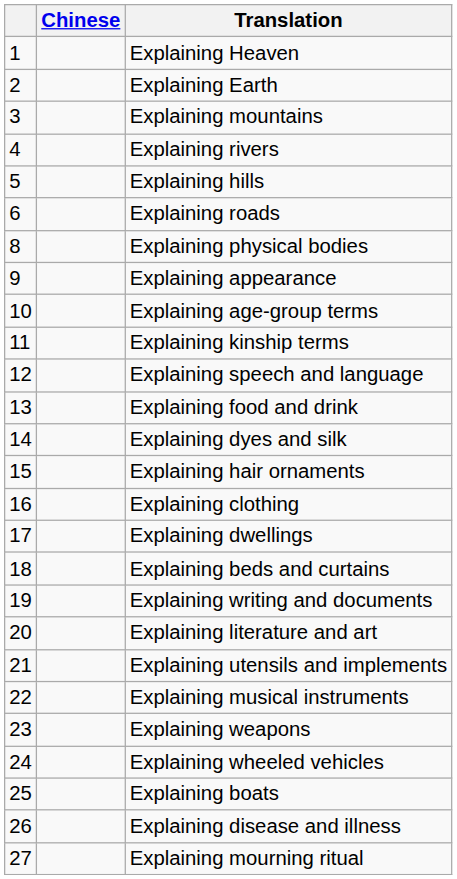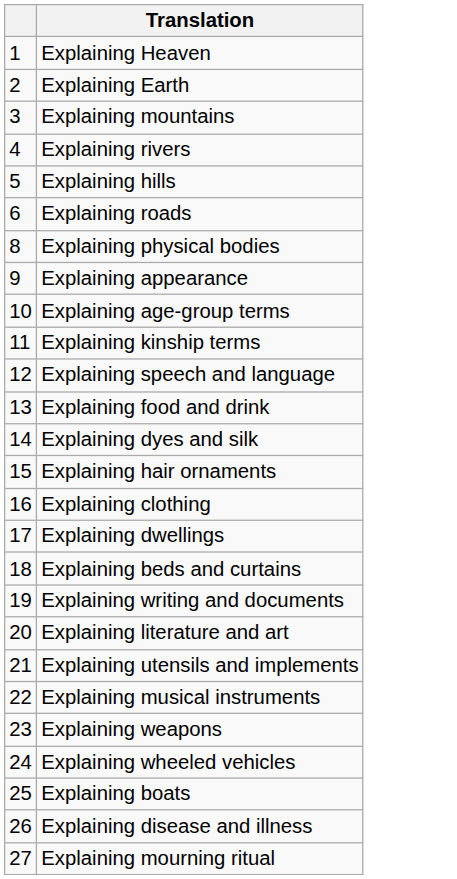 <table class="wikitable">
 <tr>
 <th scope="col"></th>
-<th scope="col"><a href='#'>Chinese</a></th>
 <th scope="col">Translation</th>
 </tr>
 <tr>
 <td>1</td>
-<td></td>
 <td>Explaining Heaven</td>
 </tr>
 <tr>
 <td>2</td>
-<td></td>
 <td>Explaining Earth</td>
 </tr>
 <tr>
 <td>3</td>
-<td></td>
 <td>Explaining mountains</td>
 </tr>
 <tr>
 <td>4</td>
-<td></td>
 <td>Explaining rivers</td>
 </tr>
 <tr>
 <td>5</td>
-<td></td>
 <td>Explaining hills</td>
 </tr>
 <tr>
 <td>6</td>
-<td></td>
 <td>Explaining roads</td>
 </tr>
 <tr>
 <td>8</td>
-<td></td>
 <td>Explaining physical bodies</td>
 </tr>
 <tr>
 <td>9</td>
-<td></td>
 <td>Explaining appearance</td>
 </tr>
 <tr>
 <td>10</td>
-<td></td>
 <td>Explaining age-group terms</td>
 </tr>
 <tr>
 <td>11</td>
-<td></td>
 <td>Explaining kinship terms</td>
 </tr>
 <tr>
 <td>12</td>
-<td></td>
 <td>Explaining speech and language</td>
 </tr>
 <tr>
 <td>13</td>
-<td></td>
 <td>Explaining food and drink</td>
 </tr>
 <tr>
 <td>14</td>
-<td></td>
 <td>Explaining dyes and silk</td>
 </tr>
 <tr>
 <td>15</td>
-<td></td>
 <td>Explaining hair ornaments</td>
 </tr>
 <tr>
 <td>16</td>
-<td></td>
 <td>Explaining clothing</td>
 </tr>
 <tr>
 <td>17</td>
-<td></td>
 <td>Explaining dwellings</td>
 </tr>
 <tr>
 <td>18</td>
-<td></td>
 <td>Explaining beds and curtains</td>
 </tr>
 <tr>
 <td>19</td>
-<td></td>
 <td>Explaining writing and documents</td>
 </tr>
 <tr>
 <td>20</td>
-<td></td>
 <td>Explaining literature and art</td>
 </tr>
 <tr>
 <td>21</td>
-<td></td>
 <td>Explaining utensils and implements</td>
 </tr>
 <tr>
 <td>22</td>
-<td></td>
 <td>Explaining musical instruments</td>
 </tr>
 <tr>
 <td>23</td>
-<td></td>
 <td>Explaining weapons</td>
 </tr>
 <tr>
 <td>24</td>
-<td></td>
 <td>Explaining wheeled vehicles</td>
 </tr>
 <tr>
 <td>25</td>
-<td></td>
 <td>Explaining boats</td>
 </tr>
 <tr>
 <td>26</td>
-<td></td>
 <td>Explaining disease and illness</td>
 </tr>
 <tr>
 <td>27</td>
-<td></td>
 <td>Explaining mourning ritual</td>
 </tr>
 </table>
